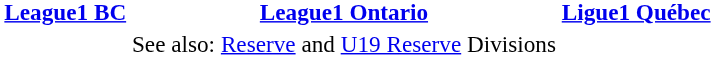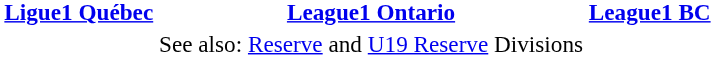 <table>
 <tr valign=top>
+<th align="center"><a href='#'>Ligue1 Québec</a></th>
+<th align="center"><a href='#'>League1 Ontario</a></th>
 <th align="center"><a href='#'>League1 BC</a></th>
-<th align="center"><a href='#'>League1 Ontario</a></th>
-<th align="center"><a href='#'>Ligue1 Québec</a></th>
 </tr>
 <tr valign=top>
 <td align="left"></td>
 <td align="left">  See also: <a href='#'>Reserve</a> and <a href='#'>U19 Reserve</a> Divisions</td>
 <td align="left"></td>
 </tr>
 </table>
